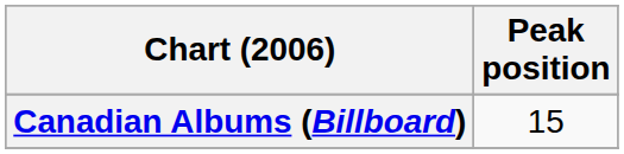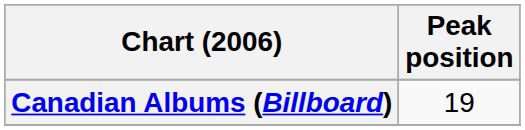 <table class="wikitable sortable plainrowheaders" style="text-align:center">
 <tr>
 <th scope="col">Chart (2006)</th>
 <th scope="col">Peak<br>position</th>
 </tr>
 <tr>
 </tr>
 <tr>
 </tr>
 <tr>
 </tr>
 <tr>
 <th scope="row"><a href='#'>Canadian Albums</a> (<a href='#'><em>Billboard</em></a>)</th>
-<td>15</td>
+<td>19</td>
 </tr>
 <tr>
 </tr>
 <tr>
 </tr>
 <tr>
 </tr>
 <tr>
 </tr>
 <tr>
 </tr>
 <tr>
 </tr>
 <tr>
 </tr>
 <tr>
 </tr>
 <tr>
 </tr>
 <tr>
 </tr>
 <tr>
 </tr>
 <tr>
 </tr>
 </table>
